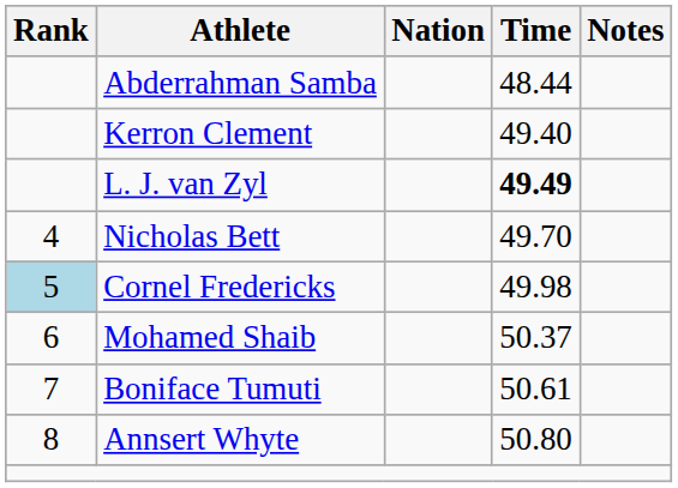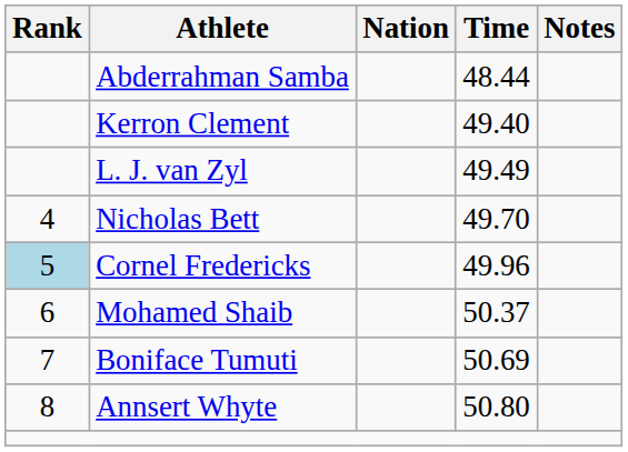 <table class="wikitable mw-datatable sortable" style="text-align:center;">
 <tr>
 <th>Rank</th>
 <th>Athlete</th>
 <th>Nation</th>
 <th>Time</th>
 <th>Notes</th>
 </tr>
 <tr>
 <td></td>
 <td align=left><a href='#'>Abderrahman Samba</a></td>
 <td align=left></td>
 <td>48.44</td>
 <td></td>
 </tr>
 <tr>
 <td></td>
 <td align=left><a href='#'>Kerron Clement</a></td>
 <td align=left></td>
 <td>49.40</td>
 <td></td>
 </tr>
 <tr>
 <td></td>
 <td align=left><a href='#'>L. J. van Zyl</a></td>
 <td align=left></td>
-<td><strong>49.49</strong></td>
+<td>49.49</td>
 <td></td>
 </tr>
 <tr>
 <td>4</td>
 <td align=left><a href='#'>Nicholas Bett</a></td>
 <td align=left></td>
 <td>49.70</td>
 <td></td>
 </tr>
 <tr>
 <td style="background: lightblue;">5</td>
 <td align=left><a href='#'>Cornel Fredericks</a></td>
 <td align=left></td>
-<td>49.98</td>
+<td>49.96</td>
 <td></td>
 </tr>
 <tr>
 <td>6</td>
 <td align=left><a href='#'>Mohamed Shaib</a></td>
 <td align=left></td>
 <td>50.37</td>
 <td></td>
 </tr>
 <tr>
 <td>7</td>
 <td align=left><a href='#'>Boniface Tumuti</a></td>
 <td align=left></td>
-<td>50.61</td>
+<td>50.69</td>
 <td></td>
 </tr>
 <tr>
 <td>8</td>
 <td align=left><a href='#'>Annsert Whyte</a></td>
 <td align=left></td>
 <td>50.80</td>
 <td></td>
 </tr>
 <tr class="sortbottom">
 <td colspan=5></td>
 </tr>
 </table>
